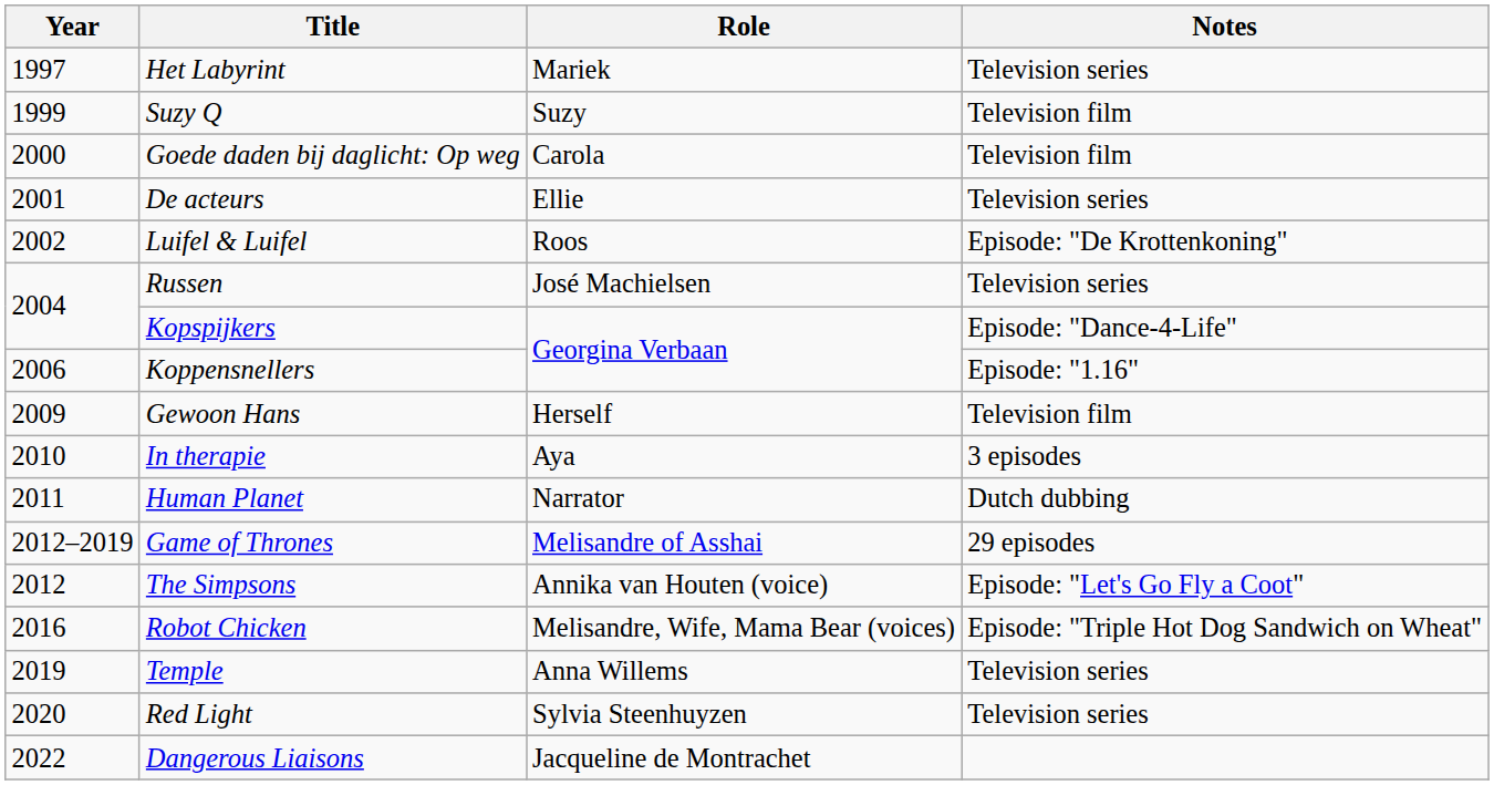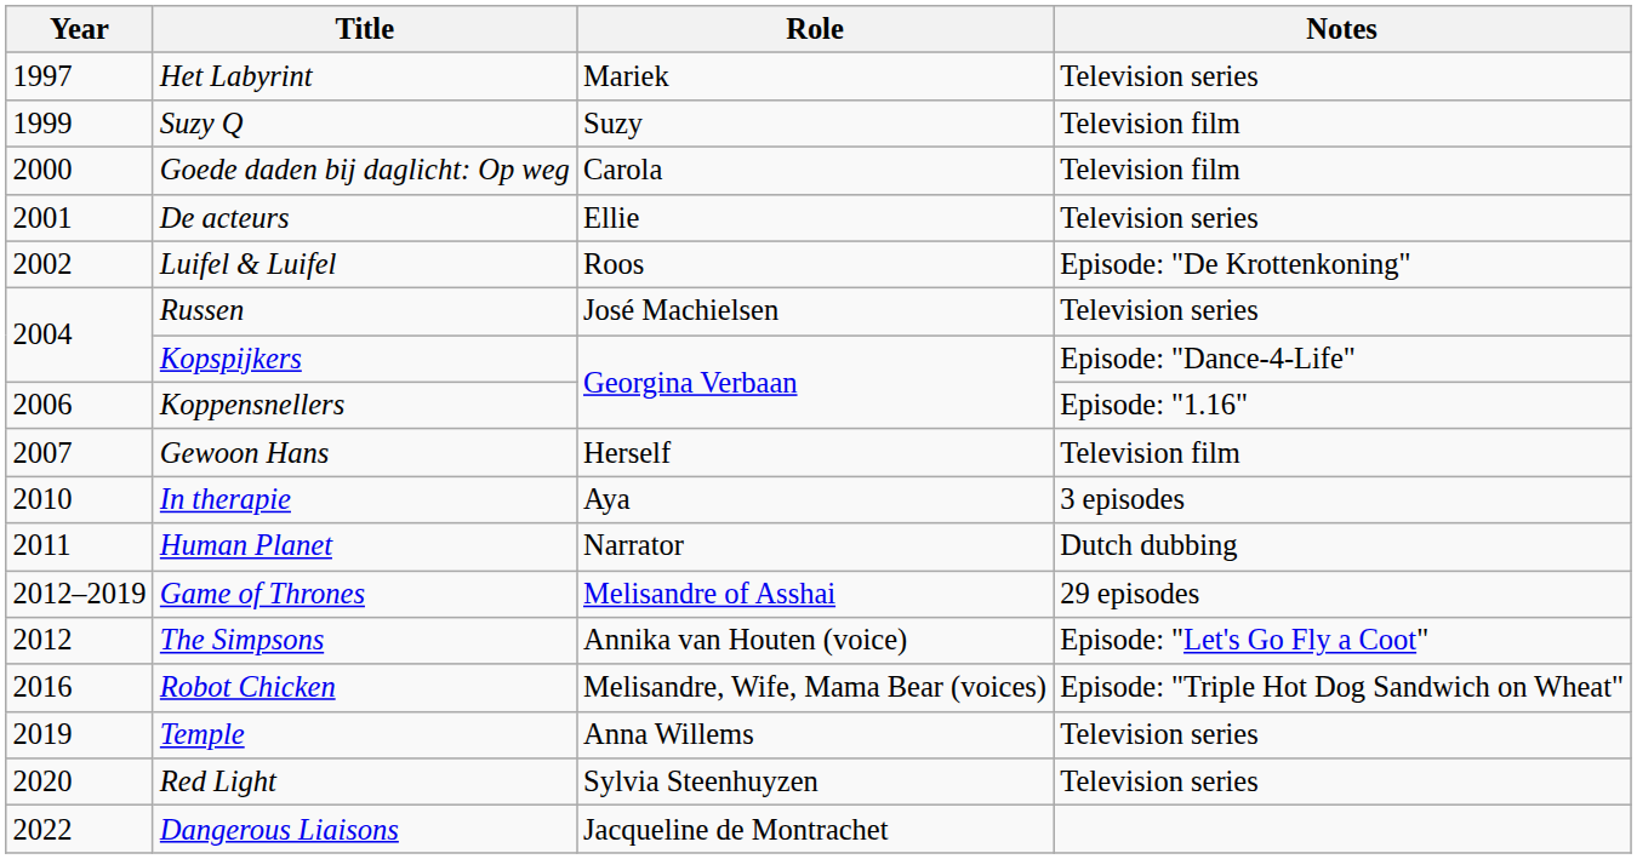 <table class="wikitable sortable">
 <tr>
 <th>Year</th>
 <th>Title</th>
 <th>Role</th>
 <th class="unsortable">Notes</th>
 </tr>
 <tr>
 <td>1997</td>
 <td><em>Het Labyrint</em></td>
 <td>Mariek</td>
 <td>Television series</td>
 </tr>
 <tr>
 <td>1999</td>
 <td><em>Suzy Q</em></td>
 <td>Suzy</td>
 <td>Television film</td>
 </tr>
 <tr>
 <td>2000</td>
 <td><em>Goede daden bij daglicht: Op weg</em></td>
 <td>Carola</td>
 <td>Television film</td>
 </tr>
 <tr>
 <td>2001</td>
 <td><em>De acteurs</em></td>
 <td>Ellie</td>
 <td>Television series</td>
 </tr>
 <tr>
 <td>2002</td>
 <td><em>Luifel & Luifel</em></td>
 <td>Roos</td>
 <td>Episode: "De Krottenkoning"</td>
 </tr>
 <tr>
 <td rowspan=2>2004</td>
 <td><em>Russen</em></td>
 <td>José Machielsen</td>
 <td>Television series</td>
 </tr>
 <tr>
 <td><em><a href='#'>Kopspijkers</a></em></td>
 <td rowspan=2><a href='#'>Georgina Verbaan</a></td>
 <td>Episode: "Dance-4-Life"</td>
 </tr>
 <tr>
 <td>2006</td>
 <td><em>Koppensnellers</em></td>
 <td>Episode: "1.16"</td>
 </tr>
 <tr>
-<td>2009</td>
+<td>2007</td>
 <td><em>Gewoon Hans</em></td>
 <td>Herself</td>
 <td>Television film</td>
 </tr>
 <tr>
 <td>2010</td>
 <td><em><a href='#'>In therapie</a></em></td>
 <td>Aya</td>
 <td>3 episodes</td>
 </tr>
 <tr>
 <td>2011</td>
 <td><em><a href='#'>Human Planet</a></em></td>
 <td>Narrator</td>
 <td>Dutch dubbing</td>
 </tr>
 <tr>
 <td>2012–2019</td>
 <td><em><a href='#'>Game of Thrones</a></em></td>
 <td><a href='#'>Melisandre of Asshai</a></td>
 <td>29 episodes</td>
 </tr>
 <tr>
 <td>2012</td>
 <td><em><a href='#'>The Simpsons</a></em></td>
 <td>Annika van Houten (voice)</td>
 <td>Episode: "<a href='#'>Let's Go Fly a Coot</a>"</td>
 </tr>
 <tr>
 <td>2016</td>
 <td><em><a href='#'>Robot Chicken</a></em></td>
 <td>Melisandre, Wife, Mama Bear (voices)</td>
 <td>Episode: "Triple Hot Dog Sandwich on Wheat"</td>
 </tr>
 <tr>
 <td>2019</td>
 <td><em><a href='#'>Temple</a></em></td>
 <td>Anna Willems</td>
 <td>Television series</td>
 </tr>
 <tr>
 <td>2020</td>
 <td><em>Red Light</em></td>
 <td>Sylvia Steenhuyzen</td>
 <td>Television series</td>
 </tr>
 <tr>
 <td>2022</td>
 <td><em><a href='#'>Dangerous Liaisons</a></em></td>
 <td>Jacqueline de Montrachet</td>
 <td></td>
 </tr>
 </table>
